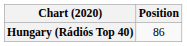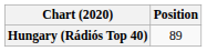 <table class="wikitable plainrowheaders" style="text-align:center">
 <tr>
 <th scope="col">Chart (2020)</th>
 <th scope="col">Position</th>
 </tr>
 <tr>
 <th scope="row">Hungary (Rádiós Top 40)</th>
-<td>86</td>
+<td>89</td>
 </tr>
 </table>
